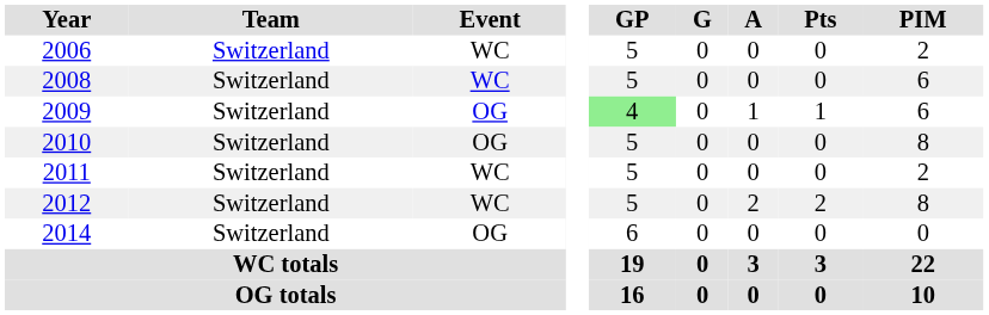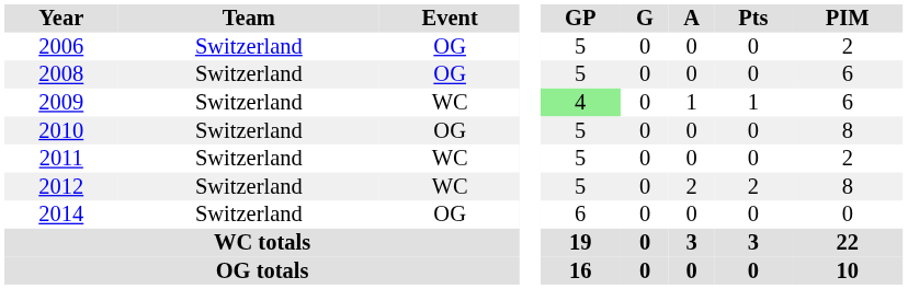 <table border="0" cellpadding="1" cellspacing="0" style="text-align:center; width:40em">
 <tr ALIGN="center" bgcolor="#e0e0e0">
 <th>Year</th>
 <th>Team</th>
 <th>Event</th>
 <th ALIGN="center" rowspan="99" bgcolor="#ffffff"> </th>
 <th>GP</th>
 <th>G</th>
 <th>A</th>
 <th>Pts</th>
 <th>PIM</th>
 </tr>
 <tr>
 <td><a href='#'>2006</a></td>
 <td><a href='#'>Switzerland</a></td>
-<td>WC</td>
+<td><a href='#'>OG</a></td>
 <td>5</td>
 <td>0</td>
 <td>0</td>
 <td>0</td>
 <td>2</td>
 </tr>
 <tr bgcolor="#f0f0f0">
 <td><a href='#'>2008</a></td>
 <td>Switzerland</td>
-<td><a href='#'>WC</a></td>
+<td><a href='#'>OG</a></td>
 <td>5</td>
 <td>0</td>
 <td>0</td>
 <td>0</td>
 <td>6</td>
 </tr>
 <tr>
 <td><a href='#'>2009</a></td>
 <td>Switzerland</td>
-<td><a href='#'>OG</a></td>
+<td>WC</td>
 <td style="background: lightgreen;">4</td>
 <td>0</td>
 <td>1</td>
 <td>1</td>
 <td>6</td>
 </tr>
 <tr bgcolor="#f0f0f0">
 <td><a href='#'>2010</a></td>
 <td>Switzerland</td>
 <td>OG</td>
 <td>5</td>
 <td>0</td>
 <td>0</td>
 <td>0</td>
 <td>8</td>
 </tr>
 <tr>
 <td><a href='#'>2011</a></td>
 <td>Switzerland</td>
 <td>WC</td>
 <td>5</td>
 <td>0</td>
 <td>0</td>
 <td>0</td>
 <td>2</td>
 </tr>
 <tr bgcolor="#f0f0f0">
 <td><a href='#'>2012</a></td>
 <td>Switzerland</td>
 <td>WC</td>
 <td>5</td>
 <td>0</td>
 <td>2</td>
 <td>2</td>
 <td>8</td>
 </tr>
 <tr>
 <td><a href='#'>2014</a></td>
 <td>Switzerland</td>
 <td>OG</td>
 <td>6</td>
 <td>0</td>
 <td>0</td>
 <td>0</td>
 <td>0</td>
 </tr>
 <tr bgcolor="#e0e0e0">
 <th colspan="3">WC totals</th>
 <th>19</th>
 <th>0</th>
 <th>3</th>
 <th>3</th>
 <th>22</th>
 </tr>
 <tr bgcolor="#e0e0e0">
 <th colspan="3">OG totals</th>
 <th>16</th>
 <th>0</th>
 <th>0</th>
 <th>0</th>
 <th>10</th>
 </tr>
 </table>
